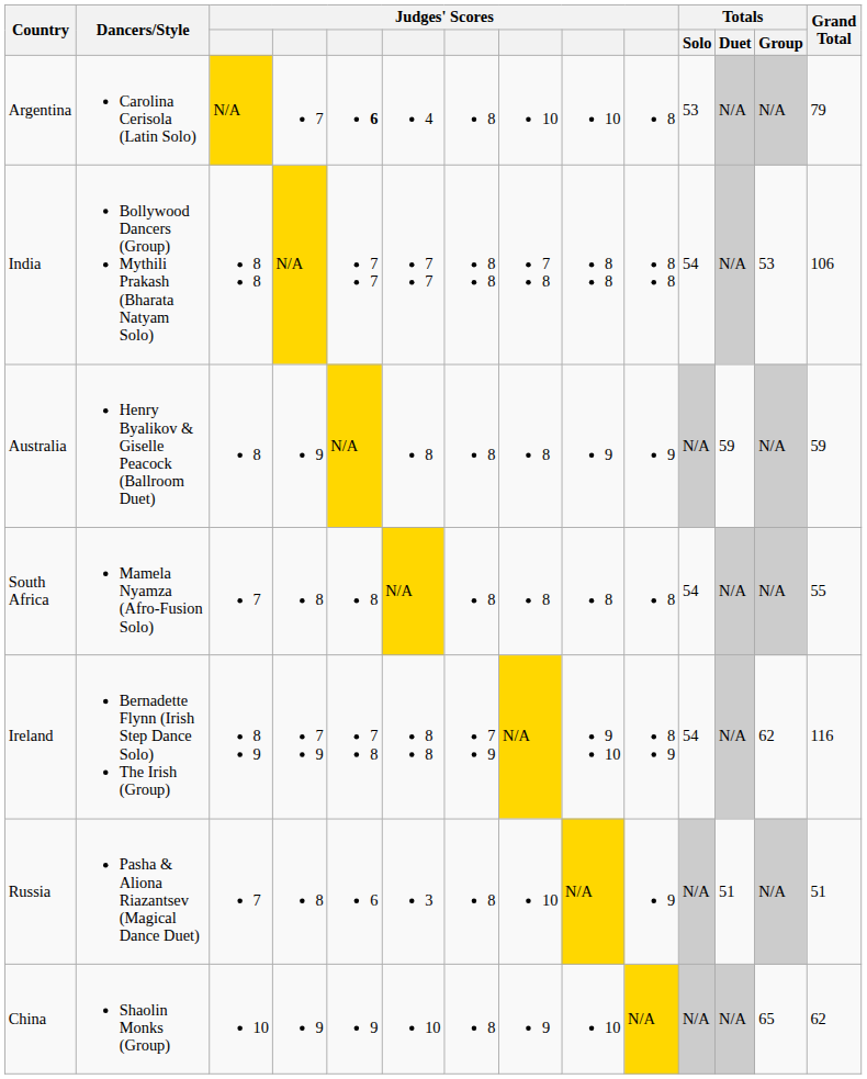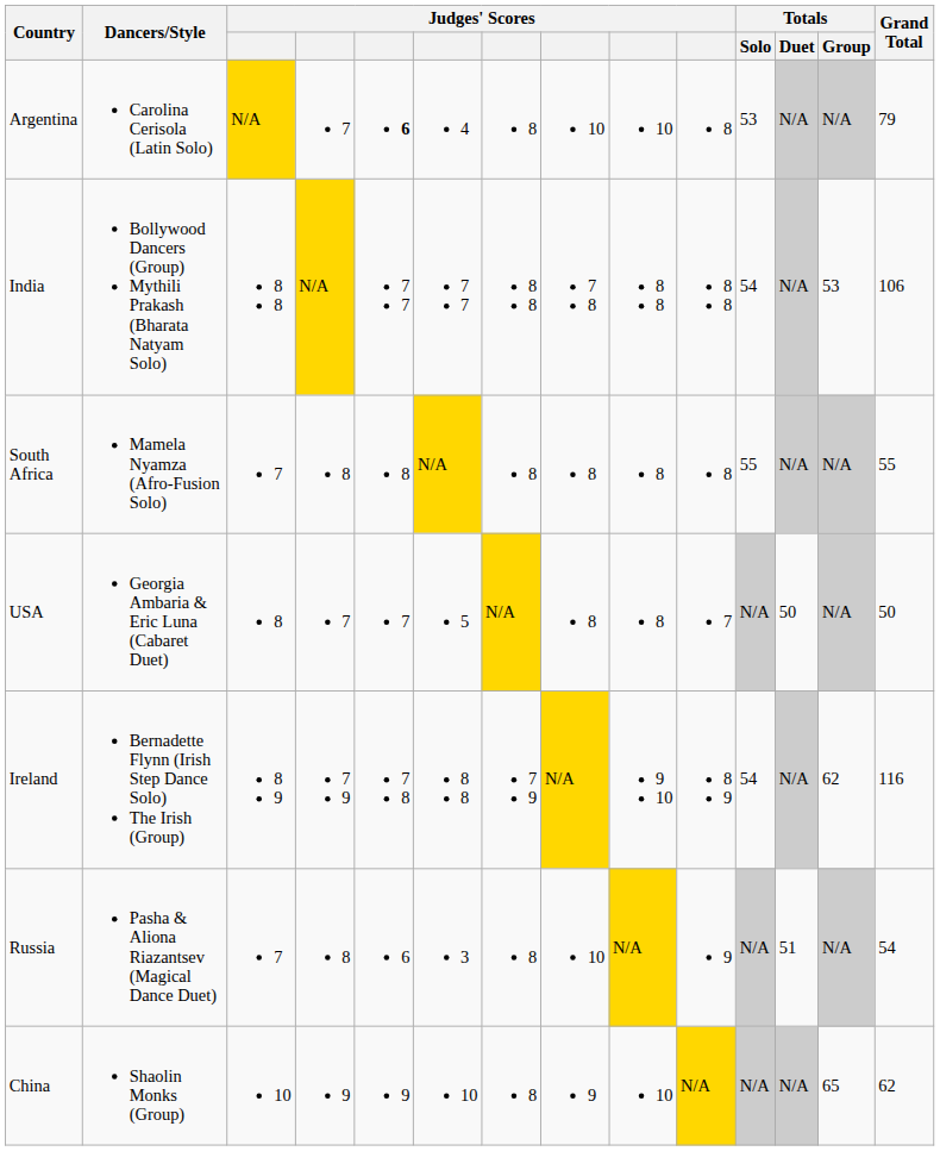 <table class="wikitable" border"1">
 <tr>
 <th rowspan="2">Country</th>
 <th rowspan="2">Dancers/Style</th>
 <th colspan="8">Judges' Scores</th>
 <th colspan="3">Totals</th>
 <th rowspan="2">Grand Total</th>
 </tr>
 <tr>
 <th></th>
 <th></th>
 <th></th>
 <th></th>
 <th></th>
 <th></th>
 <th></th>
 <th></th>
 <th>Solo</th>
 <th>Duet</th>
 <th>Group</th>
 </tr>
 <tr>
 <td>Argentina</td>
 <td><br><ul><li>Carolina Cerisola (Latin Solo)</li></ul></td>
 <td bgcolor="gold">N/A</td>
 <td><br><ul><li>7</li></ul></td>
 <td><strong><br><ul><li>6</li></ul></strong></td>
 <td><br><ul><li>4</li></ul></td>
 <td><br><ul><li>8</li></ul></td>
 <td><br><ul><li>10</li></ul></td>
 <td><br><ul><li>10</li></ul></td>
 <td><br><ul><li>8</li></ul></td>
 <td>53</td>
 <td bgcolor="CCCCCC">N/A</td>
 <td bgcolor="CCCCCC">N/A</td>
 <td>79</td>
 </tr>
 <tr>
 <td>India</td>
 <td><br><ul><li>Bollywood Dancers (Group)</li><li>Mythili Prakash (Bharata Natyam Solo)</li></ul></td>
 <td><br><ul><li>8</li><li>8</li></ul></td>
 <td bgcolor="gold">N/A</td>
 <td><br><ul><li>7</li><li>7</li></ul></td>
 <td><br><ul><li>7</li><li>7</li></ul></td>
 <td><br><ul><li>8</li><li>8</li></ul></td>
 <td><br><ul><li>7</li><li>8</li></ul></td>
 <td><br><ul><li>8</li><li>8</li></ul></td>
 <td><br><ul><li>8</li><li>8</li></ul></td>
 <td>54</td>
 <td bgcolor="CCCCCC">N/A</td>
 <td>53</td>
 <td>106</td>
 </tr>
 <tr>
-<td>Australia</td>
-<td><br><ul><li>Henry Byalikov & Giselle Peacock (Ballroom Duet)</li></ul></td>
-<td><br><ul><li>8</li></ul></td>
-<td><br><ul><li>9</li></ul></td>
-<td bgcolor="gold">N/A</td>
-<td><br><ul><li>8</li></ul></td>
-<td><br><ul><li>8</li></ul></td>
-<td><br><ul><li>8</li></ul></td>
-<td><br><ul><li>9</li></ul></td>
-<td><br><ul><li>9</li></ul></td>
-<td bgcolor="CCCCCC">N/A</td>
-<td>59</td>
-<td bgcolor="CCCCCC">N/A</td>
-<td>59</td>
-</tr>
-<tr>
 <td>South Africa</td>
 <td><br><ul><li>Mamela Nyamza (Afro-Fusion Solo)</li></ul></td>
 <td><br><ul><li>7</li></ul></td>
 <td><br><ul><li>8</li></ul></td>
 <td><br><ul><li>8</li></ul></td>
 <td bgcolor="gold">N/A</td>
 <td><br><ul><li>8</li></ul></td>
 <td><br><ul><li>8</li></ul></td>
 <td><br><ul><li>8</li></ul></td>
 <td><br><ul><li>8</li></ul></td>
-<td>54</td>
+<td>55</td>
 <td bgcolor="CCCCCC">N/A</td>
 <td bgcolor="CCCCCC">N/A</td>
 <td>55</td>
+</tr>
+<tr>
+<td>USA</td>
+<td><br><ul><li>Georgia Ambaria & Eric Luna (Cabaret Duet)</li></ul></td>
+<td><br><ul><li>8</li></ul></td>
+<td><br><ul><li>7</li></ul></td>
+<td><br><ul><li>7</li></ul></td>
+<td><br><ul><li>5</li></ul></td>
+<td bgcolor="gold">N/A</td>
+<td><br><ul><li>8</li></ul></td>
+<td><br><ul><li>8</li></ul></td>
+<td><br><ul><li>7</li></ul></td>
+<td bgcolor="CCCCCC">N/A</td>
+<td>50</td>
+<td bgcolor="CCCCCC">N/A</td>
+<td>50</td>
 </tr>
 <tr>
 <td>Ireland</td>
 <td><br><ul><li>Bernadette Flynn (Irish Step Dance Solo)</li><li>The Irish (Group)</li></ul></td>
 <td><br><ul><li>8</li><li>9</li></ul></td>
 <td><br><ul><li>7</li><li>9</li></ul></td>
 <td><br><ul><li>7</li><li>8</li></ul></td>
 <td><br><ul><li>8</li><li>8</li></ul></td>
 <td><br><ul><li>7</li><li>9</li></ul></td>
 <td bgcolor="gold">N/A</td>
 <td><br><ul><li>9</li><li>10</li></ul></td>
 <td><br><ul><li>8</li><li>9</li></ul></td>
 <td>54</td>
 <td bgcolor="CCCCCC">N/A</td>
 <td>62</td>
 <td>116</td>
 </tr>
 <tr>
 <td>Russia</td>
 <td><br><ul><li>Pasha & Aliona Riazantsev (Magical Dance Duet)</li></ul></td>
 <td><br><ul><li>7</li></ul></td>
 <td><br><ul><li>8</li></ul></td>
 <td><br><ul><li>6</li></ul></td>
 <td><br><ul><li>3</li></ul></td>
 <td><br><ul><li>8</li></ul></td>
 <td><br><ul><li>10</li></ul></td>
 <td bgcolor="gold">N/A</td>
 <td><br><ul><li>9</li></ul></td>
 <td bgcolor="CCCCCC">N/A</td>
 <td>51</td>
 <td bgcolor="CCCCCC">N/A</td>
-<td>51</td>
+<td>54</td>
 </tr>
 <tr>
 <td>China</td>
 <td><br><ul><li>Shaolin Monks (Group)</li></ul></td>
 <td><br><ul><li>10</li></ul></td>
 <td><br><ul><li>9</li></ul></td>
 <td><br><ul><li>9</li></ul></td>
 <td><br><ul><li>10</li></ul></td>
 <td><br><ul><li>8</li></ul></td>
 <td><br><ul><li>9</li></ul></td>
 <td><br><ul><li>10</li></ul></td>
 <td bgcolor="gold">N/A</td>
 <td bgcolor="CCCCCC">N/A</td>
 <td bgcolor="CCCCCC">N/A</td>
 <td>65</td>
 <td>62</td>
 </tr>
 </table>
